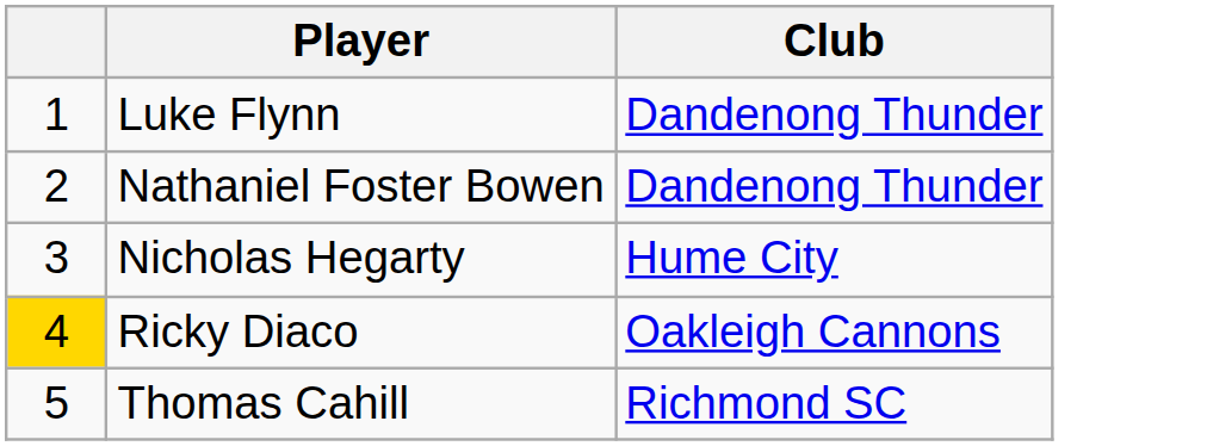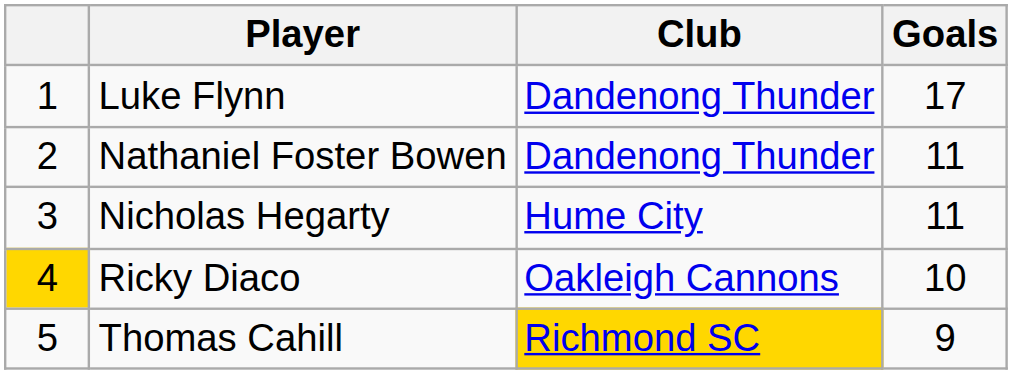 <table class="wikitable">
 <tr>
 <th width="28"></th>
 <th>Player</th>
 <th>Club</th>
+<th>Goals</th>
 </tr>
 <tr>
 <td align=center>1</td>
 <td>Luke Flynn</td>
 <td><a href='#'>Dandenong Thunder</a></td>
+<td align=center>17</td>
 </tr>
 <tr>
 <td align=center>2</td>
 <td>Nathaniel Foster Bowen</td>
 <td><a href='#'>Dandenong Thunder</a></td>
+<td align=center>11</td>
 </tr>
 <tr>
 <td align=center>3</td>
 <td>Nicholas Hegarty</td>
 <td><a href='#'>Hume City</a></td>
+<td align=center>11</td>
 </tr>
 <tr>
 <td align=center style="background: gold;">4</td>
 <td>Ricky Diaco</td>
 <td><a href='#'>Oakleigh Cannons</a></td>
+<td align=center>10</td>
 </tr>
 <tr>
 <td align=center>5</td>
 <td>Thomas Cahill</td>
-<td><a href='#'>Richmond SC</a></td>
+<td style="background: gold;"><a href='#'>Richmond SC</a></td>
+<td align=center>9</td>
 </tr>
 </table>
